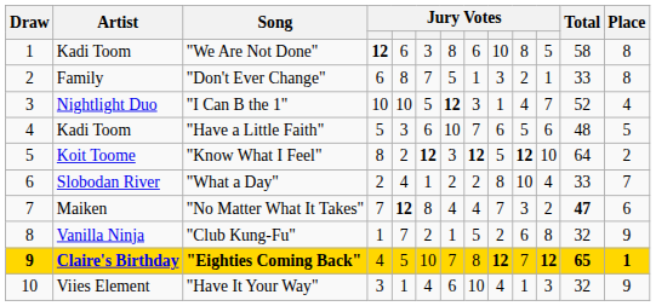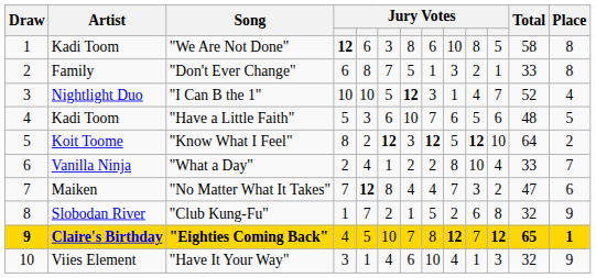 <table class="sortable wikitable" style="margin: 1em auto 1em auto; text-align:center">
 <tr>
 <th rowspan="2">Draw</th>
 <th rowspan="2">Artist</th>
 <th rowspan="2">Song</th>
 <th colspan="8">Jury Votes</th>
 <th rowspan="2">Total</th>
 <th rowspan="2">Place</th>
 </tr>
 <tr>
 <th></th>
 <th></th>
 <th></th>
 <th></th>
 <th></th>
 <th></th>
 <th></th>
 <th></th>
 </tr>
 <tr>
 <td>1</td>
 <td align="left">Kadi Toom</td>
 <td align="left">"We Are Not Done"</td>
 <td><strong>12</strong></td>
 <td>6</td>
 <td>3</td>
 <td>8</td>
 <td>6</td>
 <td>10</td>
 <td>8</td>
 <td>5</td>
 <td>58</td>
 <td>8</td>
 </tr>
 <tr>
 <td>2</td>
 <td align="left">Family</td>
 <td align="left">"Don't Ever Change"</td>
 <td>6</td>
 <td>8</td>
 <td>7</td>
 <td>5</td>
 <td>1</td>
 <td>3</td>
 <td>2</td>
 <td>1</td>
 <td>33</td>
 <td>8</td>
 </tr>
 <tr>
 <td>3</td>
 <td align="left"><a href='#'>Nightlight Duo</a></td>
 <td align="left">"I Can B the 1"</td>
 <td>10</td>
 <td>10</td>
 <td>5</td>
 <td><strong>12</strong></td>
 <td>3</td>
 <td>1</td>
 <td>4</td>
 <td>7</td>
 <td>52</td>
 <td>4</td>
 </tr>
 <tr>
 <td>4</td>
 <td align="left">Kadi Toom</td>
 <td align="left">"Have a Little Faith"</td>
 <td>5</td>
 <td>3</td>
 <td>6</td>
 <td>10</td>
 <td>7</td>
 <td>6</td>
 <td>5</td>
 <td>6</td>
 <td>48</td>
 <td>5</td>
 </tr>
 <tr>
 <td>5</td>
 <td align="left"><a href='#'>Koit Toome</a></td>
 <td align="left">"Know What I Feel"</td>
 <td>8</td>
 <td>2</td>
 <td><strong>12</strong></td>
 <td>3</td>
 <td><strong>12</strong></td>
 <td>5</td>
 <td><strong>12</strong></td>
 <td>10</td>
 <td>64</td>
 <td>2</td>
 </tr>
 <tr>
 <td>6</td>
-<td align="left"><a href='#'>Slobodan River</a></td>
+<td align="left"><a href='#'>Vanilla Ninja</a></td>
 <td align="left">"What a Day"</td>
 <td>2</td>
 <td>4</td>
 <td>1</td>
 <td>2</td>
 <td>2</td>
 <td>8</td>
 <td>10</td>
 <td>4</td>
 <td>33</td>
 <td>7</td>
 </tr>
 <tr>
 <td>7</td>
 <td align="left">Maiken</td>
 <td align="left">"No Matter What It Takes"</td>
 <td>7</td>
 <td><strong>12</strong></td>
 <td>8</td>
 <td>4</td>
 <td>4</td>
 <td>7</td>
 <td>3</td>
 <td>2</td>
-<td><strong>47</strong></td>
+<td>47</td>
 <td>6</td>
 </tr>
 <tr>
 <td>8</td>
-<td align="left"><a href='#'>Vanilla Ninja</a></td>
+<td align="left"><a href='#'>Slobodan River</a></td>
 <td align="left">"Club Kung-Fu"</td>
 <td>1</td>
 <td>7</td>
 <td>2</td>
 <td>1</td>
 <td>5</td>
 <td>2</td>
 <td>6</td>
 <td>8</td>
 <td>32</td>
 <td>9</td>
 </tr>
 <tr style="background:gold;">
 <td><strong>9</strong></td>
 <td align="left"><a href='#'><strong>Claire's Birthday</strong></a></td>
 <td align="left"><strong>"Eighties Coming Back"</strong></td>
 <td>4</td>
 <td>5</td>
 <td>10</td>
 <td>7</td>
 <td>8</td>
 <td><strong>12</strong></td>
 <td>7</td>
 <td><strong>12</strong></td>
 <td><strong>65</strong></td>
 <td><strong>1</strong></td>
 </tr>
 <tr>
 <td>10</td>
 <td align="left">Viies Element</td>
 <td align="left">"Have It Your Way"</td>
 <td>3</td>
 <td>1</td>
 <td>4</td>
 <td>6</td>
 <td>10</td>
 <td>4</td>
 <td>1</td>
 <td>3</td>
 <td>32</td>
 <td>9</td>
 </tr>
 </table>
